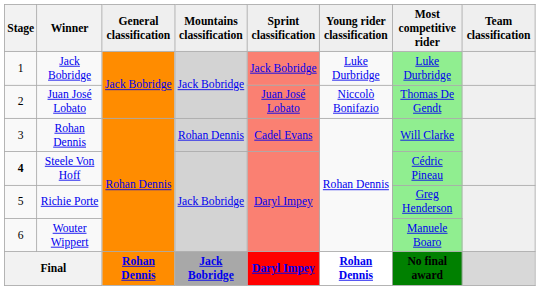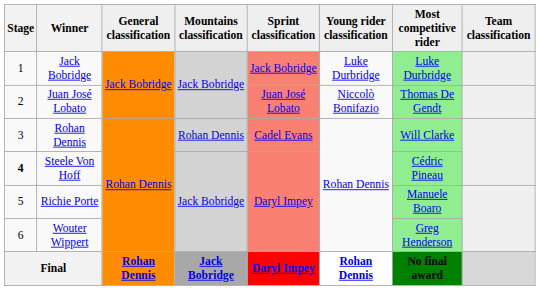 <table class="wikitable" style="text-align: center; font-size:smaller;">
 <tr style="background:#efefef;">
 <th style="width:2%;">Stage</th>
 <th style="width:14%;">Winner</th>
 <th style="background:#efefef; width:14%;">General classification<br></th>
 <th style="background:#efefef; width:14%;">Mountains classification<br></th>
 <th style="background:#efefef; width:14%;">Sprint classification<br></th>
 <th style="background:#efefef; width:14%;">Young rider classification<br></th>
 <th style="background:#efefef; width:14%;">Most competitive rider<br></th>
 <th style="background:#efefef; width:14%;">Team classification<br></th>
 </tr>
 <tr>
 <td>1</td>
 <td><a href='#'>Jack Bobridge</a></td>
 <td style="background:#FF8C00;" rowspan=2><a href='#'>Jack Bobridge</a></td>
 <td style="background:#D3D3D3;" rowspan=2><a href='#'>Jack Bobridge</a></td>
 <td style="background:salmon;"><a href='#'>Jack Bobridge</a></td>
 <td style="background:offwhite; color:#fff;"><a href='#'>Luke Durbridge</a></td>
 <td style="background:lightgreen;"><a href='#'>Luke Durbridge</a></td>
 <td style="background:#F0F0F0;"></td>
 </tr>
 <tr>
 <td>2</td>
 <td><a href='#'>Juan José Lobato</a></td>
 <td style="background:salmon;"><a href='#'>Juan José Lobato</a></td>
 <td style="background:offwhite; color:#fff;"><a href='#'>Niccolò Bonifazio</a></td>
 <td style="background:lightgreen;"><a href='#'>Thomas De Gendt</a></td>
 <td style="background:#F0F0F0;"></td>
 </tr>
 <tr>
 <td>3</td>
 <td><a href='#'>Rohan Dennis</a></td>
 <td style="background:#FF8C00;" rowspan=4><a href='#'>Rohan Dennis</a></td>
 <td style="background:#D3D3D3;"><a href='#'>Rohan Dennis</a></td>
 <td style="background:salmon;"><a href='#'>Cadel Evans</a></td>
 <td style="background:offwhite; color:#fff;" rowspan=4><a href='#'>Rohan Dennis</a></td>
 <td style="background:lightgreen;"><a href='#'>Will Clarke</a></td>
 <td style="background:#F0F0F0;" rowspan=2></td>
 </tr>
 <tr>
 <td><strong>4</strong></td>
 <td><a href='#'>Steele Von Hoff</a></td>
 <td style="background:#D3D3D3;" rowspan=3><a href='#'>Jack Bobridge</a></td>
 <td style="background:salmon;" rowspan=3><a href='#'>Daryl Impey</a></td>
 <td style="background:lightgreen;"><a href='#'>Cédric Pineau</a></td>
 </tr>
 <tr>
 <td>5</td>
 <td><a href='#'>Richie Porte</a></td>
-<td style="background:lightgreen;"><a href='#'>Greg Henderson</a></td>
+<td style="background:lightgreen;"><a href='#'>Manuele Boaro</a></td>
 <td style="background:#F0F0F0;" rowspan=2></td>
 </tr>
 <tr>
 <td>6</td>
 <td><a href='#'>Wouter Wippert</a></td>
-<td style="background:lightgreen;"><a href='#'>Manuele Boaro</a></td>
+<td style="background:lightgreen;"><a href='#'>Greg Henderson</a></td>
 </tr>
 <tr>
 <th colspan=2>Final</th>
 <th style="background:#FF8C00;"><a href='#'>Rohan Dennis</a></th>
 <th style="background:#a8a8a8;"><a href='#'>Jack Bobridge</a></th>
 <th style="background:red;"><a href='#'>Daryl Impey</a></th>
 <th style="background:white;"><a href='#'>Rohan Dennis</a></th>
 <th style="background:green;">No final award</th>
 <th style="background:#D8D8D8;"></th>
 </tr>
 </table>
